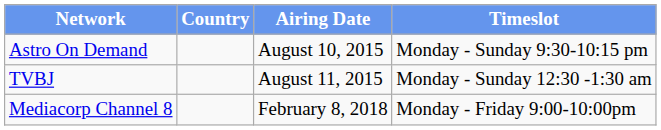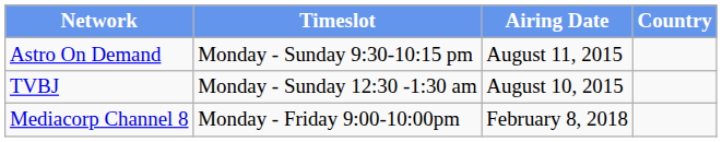 <table class="wikitable">
 <tr>
 <th style="background:cornflowerblue; color:white">Network</th>
+<th style="background:cornflowerblue; color:white">Timeslot</th>
+<th style="background:cornflowerblue; color:white">Airing Date</th>
 <th style="background:cornflowerblue; color:white">Country</th>
-<th style="background:cornflowerblue; color:white">Airing Date</th>
-<th style="background:cornflowerblue; color:white">Timeslot</th>
 </tr>
 <tr>
 <td><a href='#'>Astro On Demand</a></td>
+<td>Monday - Sunday  9:30-10:15 pm</td>
+<td>August 11, 2015</td>
 <td></td>
-<td>August 10, 2015</td>
-<td>Monday - Sunday  9:30-10:15 pm</td>
 </tr>
 <tr>
 <td><a href='#'>TVBJ</a></td>
+<td>Monday - Sunday 12:30 -1:30 am</td>
+<td>August 10, 2015</td>
 <td></td>
-<td>August 11, 2015</td>
-<td>Monday - Sunday 12:30 -1:30 am</td>
 </tr>
 <tr>
 <td><a href='#'>Mediacorp Channel 8</a></td>
+<td>Monday - Friday 9:00-10:00pm</td>
+<td>February 8, 2018</td>
 <td></td>
-<td>February 8, 2018</td>
-<td>Monday - Friday 9:00-10:00pm</td>
 </tr>
 </table>
